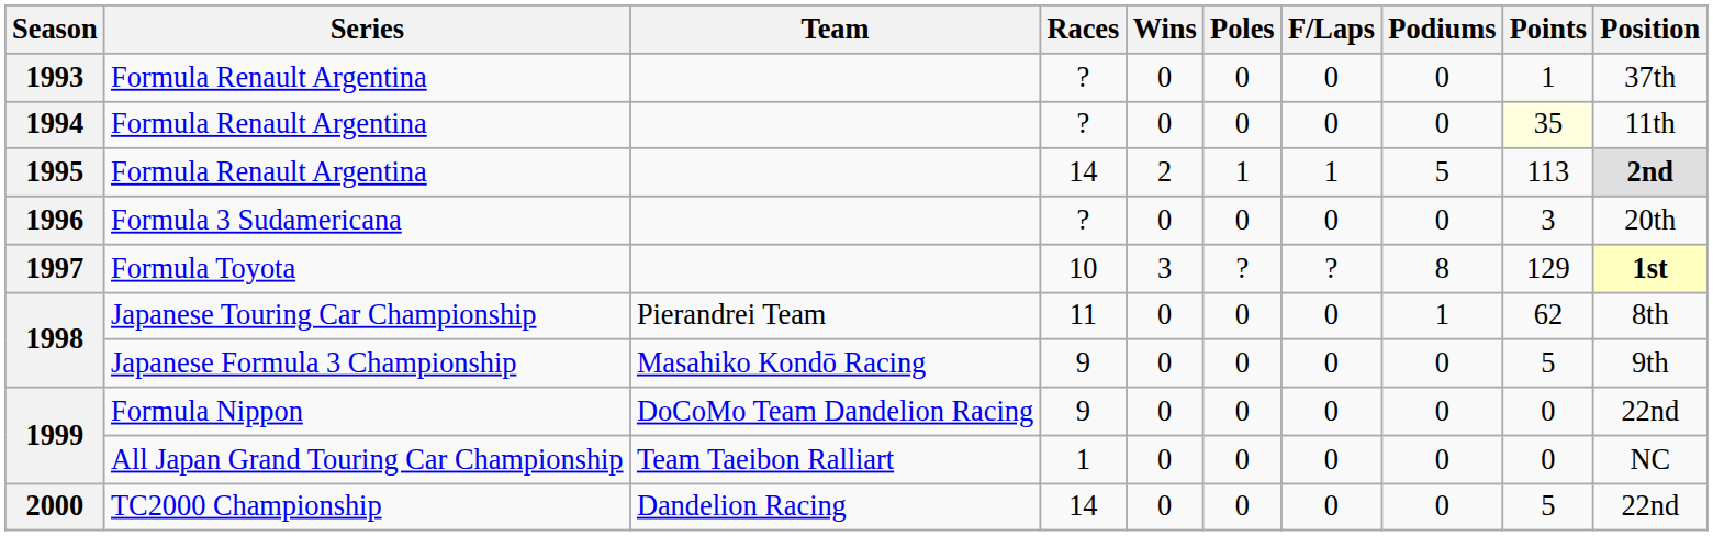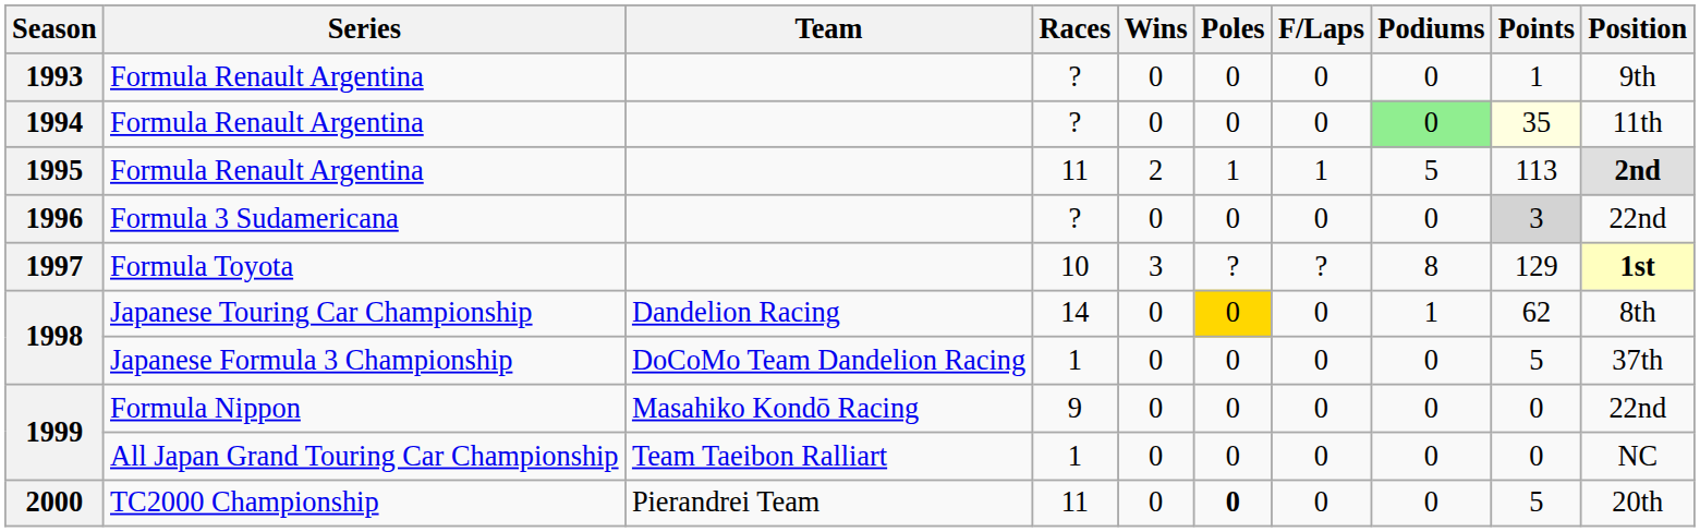 <table class="wikitable" style="font-size: 90%; text-align:center">
 <tr>
 <th>Season</th>
 <th>Series</th>
 <th>Team</th>
 <th>Races</th>
 <th>Wins</th>
 <th>Poles</th>
 <th>F/Laps</th>
 <th>Podiums</th>
 <th>Points</th>
 <th>Position</th>
 </tr>
 <tr>
 <th>1993</th>
 <td align="left"><a href='#'>Formula Renault Argentina</a></td>
 <td></td>
 <td>?</td>
 <td>0</td>
 <td>0</td>
 <td>0</td>
 <td>0</td>
 <td>1</td>
-<td>37th</td>
+<td>9th</td>
 </tr>
 <tr>
 <th>1994</th>
 <td align="left"><a href='#'>Formula Renault Argentina</a></td>
 <td></td>
 <td>?</td>
 <td>0</td>
 <td>0</td>
 <td>0</td>
-<td>0</td>
+<td style="background: lightgreen;">0</td>
 <td style="background: lightyellow;">35</td>
 <td>11th</td>
 </tr>
 <tr>
 <th>1995</th>
 <td align="left"><a href='#'>Formula Renault Argentina</a></td>
 <td></td>
-<td>14</td>
+<td>11</td>
 <td>2</td>
 <td>1</td>
 <td>1</td>
 <td>5</td>
 <td>113</td>
 <td style="background:#DFDFDF"><strong>2nd</strong></td>
 </tr>
 <tr>
 <th>1996</th>
 <td align="left"><a href='#'>Formula 3 Sudamericana</a></td>
 <td></td>
 <td>?</td>
 <td>0</td>
 <td>0</td>
 <td>0</td>
 <td>0</td>
-<td>3</td>
-<td>20th</td>
+<td style="background: lightgrey;">3</td>
+<td>22nd</td>
 </tr>
 <tr>
 <th>1997</th>
 <td align="left"><a href='#'>Formula Toyota</a></td>
 <td></td>
 <td>10</td>
 <td>3</td>
 <td>?</td>
 <td>?</td>
 <td>8</td>
 <td>129</td>
 <td style="background:#FFFFBF"><strong>1st</strong></td>
 </tr>
 <tr>
 <th rowspan="2">1998</th>
 <td align="left"><a href='#'>Japanese Touring Car Championship</a></td>
-<td align="left">Pierandrei Team</td>
-<td>11</td>
+<td align="left"><a href='#'>Dandelion Racing</a></td>
+<td>14</td>
 <td>0</td>
-<td>0</td>
+<td style="background: gold;">0</td>
 <td>0</td>
 <td>1</td>
 <td>62</td>
 <td>8th</td>
 </tr>
 <tr>
 <td align="left"><a href='#'>Japanese Formula 3 Championship</a></td>
-<td align="left"><a href='#'>Masahiko Kondō Racing</a></td>
-<td>9</td>
+<td align="left"><a href='#'>DoCoMo Team Dandelion Racing</a></td>
+<td>1</td>
 <td>0</td>
 <td>0</td>
 <td>0</td>
 <td>0</td>
 <td>5</td>
-<td>9th</td>
+<td>37th</td>
 </tr>
 <tr>
 <th rowspan="2">1999</th>
 <td align="left"><a href='#'>Formula Nippon</a></td>
-<td align="left"><a href='#'>DoCoMo Team Dandelion Racing</a></td>
+<td align="left"><a href='#'>Masahiko Kondō Racing</a></td>
 <td>9</td>
 <td>0</td>
 <td>0</td>
 <td>0</td>
 <td>0</td>
 <td>0</td>
 <td>22nd</td>
 </tr>
 <tr>
 <td align="left"><a href='#'>All Japan Grand Touring Car Championship</a></td>
 <td align="left"><a href='#'>Team Taeibon Ralliart</a></td>
 <td>1</td>
 <td>0</td>
 <td>0</td>
 <td>0</td>
 <td>0</td>
 <td>0</td>
 <td>NC</td>
 </tr>
 <tr>
 <th>2000</th>
 <td align="left"><a href='#'>TC2000 Championship</a></td>
-<td align="left"><a href='#'>Dandelion Racing</a></td>
-<td>14</td>
+<td align="left">Pierandrei Team</td>
+<td>11</td>
 <td>0</td>
-<td>0</td>
+<td><strong>0</strong></td>
 <td>0</td>
 <td>0</td>
 <td>5</td>
-<td>22nd</td>
+<td>20th</td>
 </tr>
 </table>
